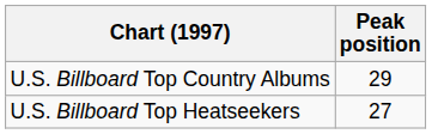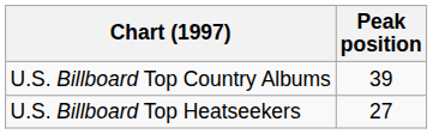 <table class="wikitable">
 <tr>
 <th>Chart (1997)</th>
 <th>Peak<br>position</th>
 </tr>
 <tr>
 <td>U.S. <em>Billboard</em> Top Country Albums</td>
-<td align="center">29</td>
+<td align="center">39</td>
 </tr>
 <tr>
 <td>U.S. <em>Billboard</em> Top Heatseekers</td>
 <td align="center">27</td>
 </tr>
 </table>
